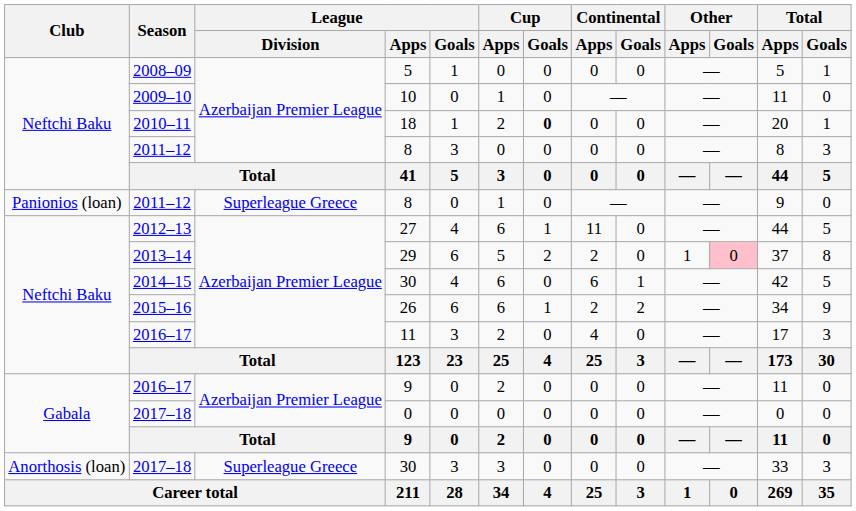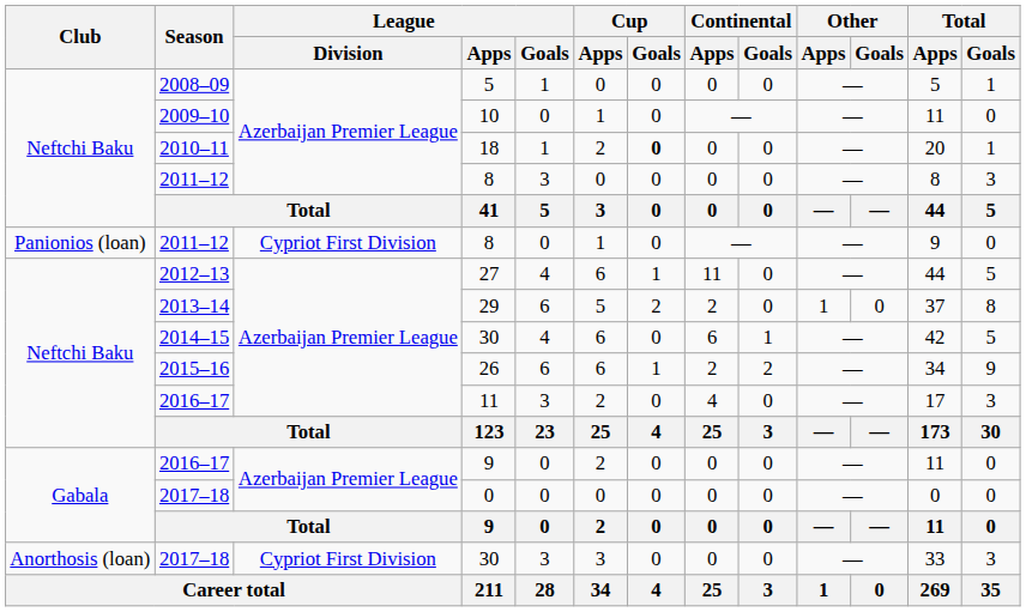 <table class="wikitable" style="text-align: center;">
 <tr>
 <th rowspan="2">Club</th>
 <th rowspan="2">Season</th>
 <th colspan="3">League</th>
 <th colspan="2">Cup</th>
 <th colspan="2">Continental</th>
 <th colspan="2">Other</th>
 <th colspan="2">Total</th>
 </tr>
 <tr>
 <th>Division</th>
 <th>Apps</th>
 <th>Goals</th>
 <th>Apps</th>
 <th>Goals</th>
 <th>Apps</th>
 <th>Goals</th>
 <th>Apps</th>
 <th>Goals</th>
 <th>Apps</th>
 <th>Goals</th>
 </tr>
 <tr>
 <td rowspan="5" valign="center"><a href='#'>Neftchi Baku</a></td>
 <td><a href='#'>2008–09</a></td>
 <td rowspan="4" valign="center"><a href='#'>Azerbaijan Premier League</a></td>
 <td>5</td>
 <td>1</td>
 <td>0</td>
 <td>0</td>
 <td>0</td>
 <td>0</td>
 <td colspan="2">—</td>
 <td>5</td>
 <td>1</td>
 </tr>
 <tr>
 <td><a href='#'>2009–10</a></td>
 <td>10</td>
 <td>0</td>
 <td>1</td>
 <td>0</td>
 <td colspan="2">—</td>
 <td colspan="2">—</td>
 <td>11</td>
 <td>0</td>
 </tr>
 <tr>
 <td><a href='#'>2010–11</a></td>
 <td>18</td>
 <td>1</td>
 <td>2</td>
 <td><strong>0</strong></td>
 <td>0</td>
 <td>0</td>
 <td colspan="2">—</td>
 <td>20</td>
 <td>1</td>
 </tr>
 <tr>
 <td><a href='#'>2011–12</a></td>
 <td>8</td>
 <td>3</td>
 <td>0</td>
 <td>0</td>
 <td>0</td>
 <td>0</td>
 <td colspan="2">—</td>
 <td>8</td>
 <td>3</td>
 </tr>
 <tr>
 <th colspan="2">Total</th>
 <th>41</th>
 <th>5</th>
 <th>3</th>
 <th>0</th>
 <th>0</th>
 <th>0</th>
 <th>—</th>
 <th>—</th>
 <th>44</th>
 <th>5</th>
 </tr>
 <tr>
 <td valign="center"><a href='#'>Panionios</a> (loan)</td>
 <td><a href='#'>2011–12</a></td>
-<td><a href='#'>Superleague Greece</a></td>
+<td><a href='#'>Cypriot First Division</a></td>
 <td>8</td>
 <td>0</td>
 <td>1</td>
 <td>0</td>
 <td colspan="2">—</td>
 <td colspan="2">—</td>
 <td>9</td>
 <td>0</td>
 </tr>
 <tr>
 <td rowspan="6" valign="center"><a href='#'>Neftchi Baku</a></td>
 <td><a href='#'>2012–13</a></td>
 <td rowspan="5" valign="center"><a href='#'>Azerbaijan Premier League</a></td>
 <td>27</td>
 <td>4</td>
 <td>6</td>
 <td>1</td>
 <td>11</td>
 <td>0</td>
 <td colspan="2">—</td>
 <td>44</td>
 <td>5</td>
 </tr>
 <tr>
 <td><a href='#'>2013–14</a></td>
 <td>29</td>
 <td>6</td>
 <td>5</td>
 <td>2</td>
 <td>2</td>
 <td>0</td>
 <td>1</td>
-<td style="background: pink;">0</td>
+<td>0</td>
 <td>37</td>
 <td>8</td>
 </tr>
 <tr>
 <td><a href='#'>2014–15</a></td>
 <td>30</td>
 <td>4</td>
 <td>6</td>
 <td>0</td>
 <td>6</td>
 <td>1</td>
 <td colspan="2">—</td>
 <td>42</td>
 <td>5</td>
 </tr>
 <tr>
 <td><a href='#'>2015–16</a></td>
 <td>26</td>
 <td>6</td>
 <td>6</td>
 <td>1</td>
 <td>2</td>
 <td>2</td>
 <td colspan="2">—</td>
 <td>34</td>
 <td>9</td>
 </tr>
 <tr>
 <td><a href='#'>2016–17</a></td>
 <td>11</td>
 <td>3</td>
 <td>2</td>
 <td>0</td>
 <td>4</td>
 <td>0</td>
 <td colspan="2">—</td>
 <td>17</td>
 <td>3</td>
 </tr>
 <tr>
 <th colspan="2">Total</th>
 <th>123</th>
 <th>23</th>
 <th>25</th>
 <th>4</th>
 <th>25</th>
 <th>3</th>
 <th>—</th>
 <th>—</th>
 <th>173</th>
 <th>30</th>
 </tr>
 <tr>
 <td rowspan="3" valign="center"><a href='#'>Gabala</a></td>
 <td><a href='#'>2016–17</a></td>
 <td rowspan="2" valign="center"><a href='#'>Azerbaijan Premier League</a></td>
 <td>9</td>
 <td>0</td>
 <td>2</td>
 <td>0</td>
 <td>0</td>
 <td>0</td>
 <td colspan="2">—</td>
 <td>11</td>
 <td>0</td>
 </tr>
 <tr>
 <td><a href='#'>2017–18</a></td>
 <td>0</td>
 <td>0</td>
 <td>0</td>
 <td>0</td>
 <td>0</td>
 <td>0</td>
 <td colspan="2">—</td>
 <td>0</td>
 <td>0</td>
 </tr>
 <tr>
 <th colspan="2">Total</th>
 <th>9</th>
 <th>0</th>
 <th>2</th>
 <th>0</th>
 <th>0</th>
 <th>0</th>
 <th>—</th>
 <th>—</th>
 <th>11</th>
 <th>0</th>
 </tr>
 <tr>
 <td valign="center"><a href='#'>Anorthosis</a> (loan)</td>
 <td><a href='#'>2017–18</a></td>
-<td><a href='#'>Superleague Greece</a></td>
+<td><a href='#'>Cypriot First Division</a></td>
 <td>30</td>
 <td>3</td>
 <td>3</td>
 <td>0</td>
 <td>0</td>
 <td>0</td>
 <td colspan="2">—</td>
 <td>33</td>
 <td>3</td>
 </tr>
 <tr>
 <th colspan="3">Career total</th>
 <th>211</th>
 <th>28</th>
 <th>34</th>
 <th>4</th>
 <th>25</th>
 <th>3</th>
 <th>1</th>
 <th>0</th>
 <th>269</th>
 <th>35</th>
 </tr>
 </table>
